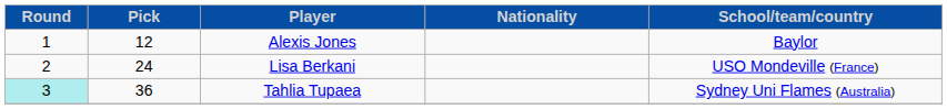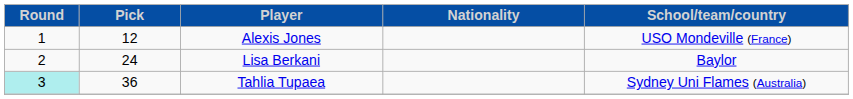 <table class="wikitable" style="width:60em; text-align: center">
 <tr>
 <th style="background:#054EA4; color:#D3D3D3;" width="2%">Round</th>
 <th style="background:#054EA4; color:#D3D3D3;" width="5%">Pick</th>
 <th style="background:#054EA4; color:#D3D3D3;" width="10%">Player</th>
 <th style="background:#054EA4; color:#D3D3D3;" width="10%">Nationality</th>
 <th style="background:#054EA4; color:#D3D3D3;" width="10%">School/team/country</th>
 </tr>
 <tr>
 <td>1</td>
 <td>12</td>
 <td><a href='#'>Alexis Jones</a></td>
 <td></td>
-<td><a href='#'>Baylor</a></td>
+<td><a href='#'>USO Mondeville</a> <small>(<a href='#'>France</a>)</small></td>
 </tr>
 <tr>
 <td>2</td>
 <td>24</td>
 <td><a href='#'>Lisa Berkani</a></td>
 <td></td>
-<td><a href='#'>USO Mondeville</a> <small>(<a href='#'>France</a>)</small></td>
+<td><a href='#'>Baylor</a></td>
 </tr>
 <tr>
 <td style="background: paleturquoise;">3</td>
 <td>36</td>
 <td><a href='#'>Tahlia Tupaea</a></td>
 <td></td>
 <td><a href='#'>Sydney Uni Flames</a> <small>(<a href='#'>Australia</a>)</small></td>
 </tr>
 <tr>
 </tr>
 </table>
